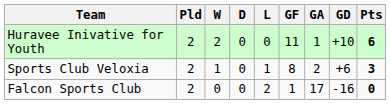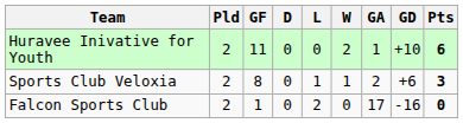 <table class="wikitable" style="text-align:center">
 <tr>
 <th width=175>Team</th>
 <th style="width:20px;" abbr="Played">Pld</th>
-<th style="width:20px;" abbr="Won">W</th>
+<th style="width:20px;" abbr="Goals for">GF</th>
 <th style="width:20px;" abbr="Drawn">D</th>
 <th style="width:20px;" abbr="Lost">L</th>
-<th style="width:20px;" abbr="Goals for">GF</th>
+<th style="width:20px;" abbr="Won">W</th>
 <th style="width:20px;" abbr="Goals against">GA</th>
 <th style="width:20px;" abbr="Goal difference">GD</th>
 <th style="width:20px;" abbr="Points">Pts</th>
 </tr>
 <tr style="background:#cfc;">
 <td align=left>Huravee Inivative for Youth</td>
 <td>2</td>
-<td>2</td>
+<td>11</td>
 <td>0</td>
 <td>0</td>
-<td>11</td>
+<td>2</td>
 <td>1</td>
 <td>+10</td>
 <td><strong>6</strong></td>
 </tr>
 <tr>
 <td align=left>Sports Club Veloxia</td>
 <td>2</td>
-<td>1</td>
+<td>8</td>
 <td>0</td>
 <td>1</td>
-<td>8</td>
+<td>1</td>
 <td>2</td>
 <td>+6</td>
 <td><strong>3</strong></td>
 </tr>
 <tr>
 <td align=left>Falcon Sports Club</td>
 <td>2</td>
-<td>0</td>
+<td>1</td>
 <td>0</td>
 <td>2</td>
-<td>1</td>
+<td>0</td>
 <td>17</td>
 <td>-16</td>
 <td><strong>0</strong></td>
 </tr>
 </table>
